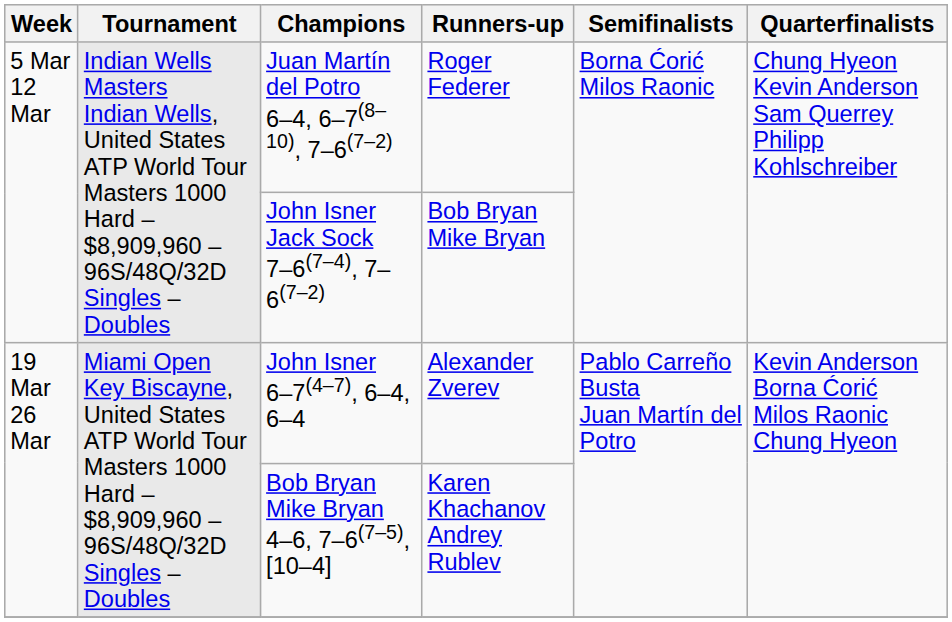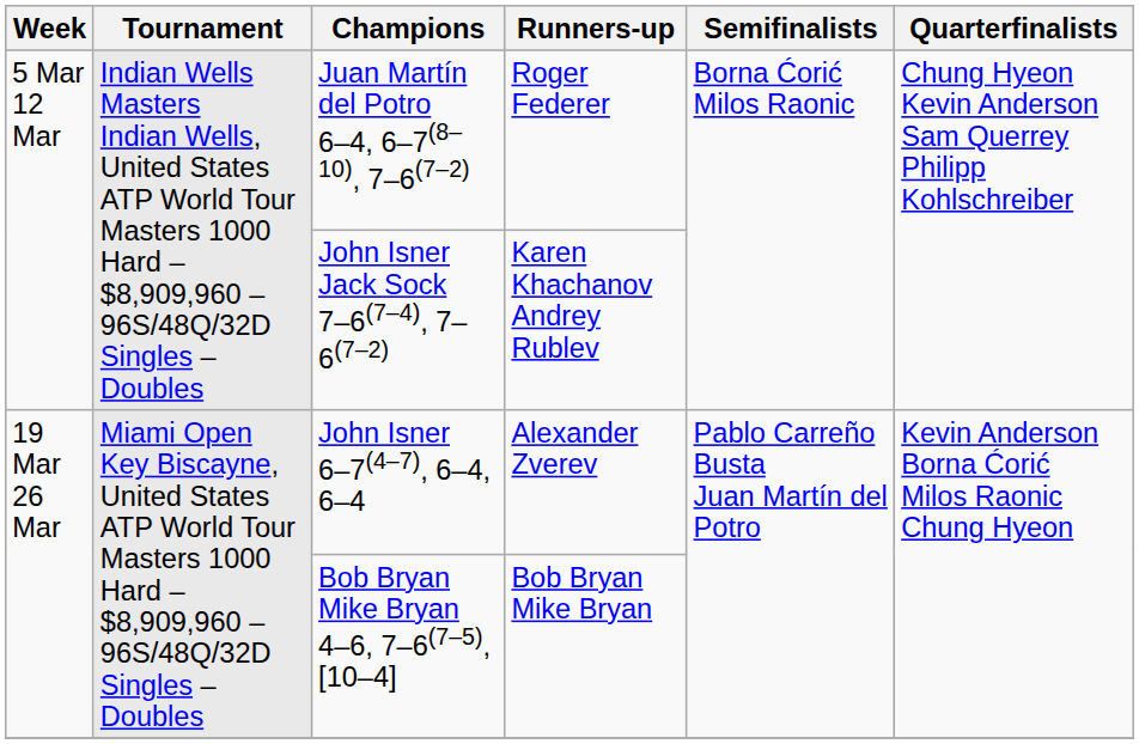 <table class=wikitable style=font-size:95%>
 <tr>
 <th style="width:48px;">Week</th>
 <th style="width:250px;">Tournament</th>
 <th style="width:205px;">Champions</th>
 <th style="width:205px;">Runners-up</th>
 <th style="width:190px;">Semifinalists</th>
 <th style="width:190px;">Quarterfinalists</th>
 </tr>
 <tr valign=top>
 <td rowspan=2>5 Mar<br>12 Mar</td>
 <td style="background:#E9E9E9;" rowspan="2"><a href='#'>Indian Wells Masters</a><br> <a href='#'>Indian Wells</a>, United States<br>ATP World Tour Masters 1000<br>Hard – $8,909,960 – 96S/48Q/32D<br><a href='#'>Singles</a> – <a href='#'>Doubles</a></td>
 <td> <a href='#'>Juan Martín del Potro</a> <br> 6–4, 6–7<sup>(8–10)</sup>, 7–6<sup>(7–2)</sup></td>
 <td> <a href='#'>Roger Federer</a></td>
 <td rowspan=2> <a href='#'>Borna Ćorić</a> <br>  <a href='#'>Milos Raonic</a></td>
 <td rowspan=2> <a href='#'>Chung Hyeon</a> <br>  <a href='#'>Kevin Anderson</a><br> <a href='#'>Sam Querrey</a> <br>  <a href='#'>Philipp Kohlschreiber</a></td>
 </tr>
 <tr valign=top>
 <td> <a href='#'>John Isner</a> <br>  <a href='#'>Jack Sock</a> <br> 7–6<sup>(7–4)</sup>, 7–6<sup>(7–2)</sup></td>
-<td> <a href='#'>Bob Bryan</a> <br>  <a href='#'>Mike Bryan</a></td>
+<td> <a href='#'>Karen Khachanov</a> <br>  <a href='#'>Andrey Rublev</a></td>
 </tr>
 <tr valign=top>
 <td rowspan=2>19 Mar<br>26 Mar</td>
 <td style="background:#E9E9E9;" rowspan="2"><a href='#'>Miami Open</a><br> <a href='#'>Key Biscayne</a>, United States<br>ATP World Tour Masters 1000<br>Hard – $8,909,960 – 96S/48Q/32D<br><a href='#'>Singles</a> – <a href='#'>Doubles</a></td>
 <td> <a href='#'>John Isner</a> <br> 6–7<sup>(4–7)</sup>, 6–4, 6–4</td>
 <td> <a href='#'>Alexander Zverev</a></td>
 <td rowspan=2> <a href='#'>Pablo Carreño Busta</a> <br>  <a href='#'>Juan Martín del Potro</a></td>
 <td rowspan=2> <a href='#'>Kevin Anderson</a> <br> <a href='#'>Borna Ćorić</a> <br> <a href='#'>Milos Raonic</a> <br>  <a href='#'>Chung Hyeon</a></td>
 </tr>
 <tr valign=top>
 <td> <a href='#'>Bob Bryan</a> <br>  <a href='#'>Mike Bryan</a> <br> 4–6, 7–6<sup>(7–5)</sup>, [10–4]</td>
-<td> <a href='#'>Karen Khachanov</a> <br>  <a href='#'>Andrey Rublev</a></td>
+<td> <a href='#'>Bob Bryan</a> <br>  <a href='#'>Mike Bryan</a></td>
 </tr>
 <tr valign=top>
 </tr>
 </table>
